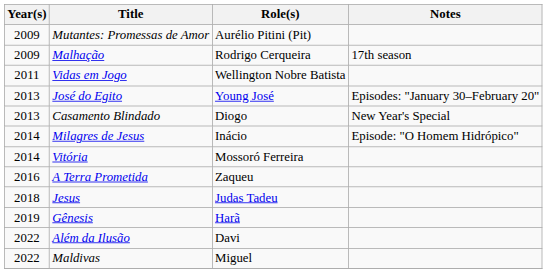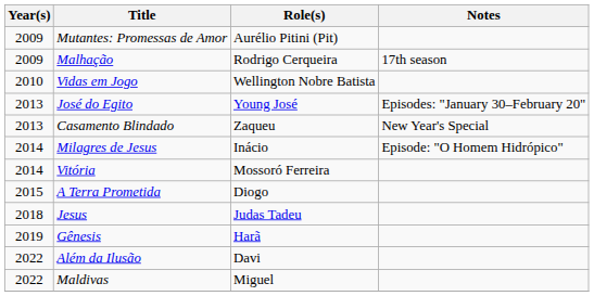 <table class="wikitable">
 <tr>
 <th>Year(s)</th>
 <th>Title</th>
 <th>Role(s)</th>
 <th>Notes</th>
 </tr>
 <tr>
 <td style="text-align:center;">2009</td>
 <td><em>Mutantes: Promessas de Amor</em></td>
 <td>Aurélio Pitini (Pit)</td>
 <td></td>
 </tr>
 <tr>
 <td style="text-align:center;">2009</td>
 <td><em><a href='#'>Malhação</a></em></td>
 <td>Rodrigo Cerqueira</td>
 <td>17th season</td>
 </tr>
 <tr>
-<td style="text-align:center;">2011</td>
+<td style="text-align:center;">2010</td>
 <td><em><a href='#'>Vidas em Jogo</a></em></td>
 <td>Wellington Nobre Batista</td>
 <td></td>
 </tr>
 <tr>
 <td style="text-align:center;">2013</td>
 <td><em><a href='#'>José do Egito</a></em></td>
 <td><a href='#'>Young José</a></td>
 <td>Episodes: "January 30–February 20"</td>
 </tr>
 <tr>
 <td style="text-align:center;">2013</td>
 <td><em>Casamento Blindado</em></td>
-<td>Diogo</td>
+<td>Zaqueu</td>
 <td>New Year's Special</td>
 </tr>
 <tr>
 <td style="text-align:center;">2014</td>
 <td><em><a href='#'>Milagres de Jesus</a></em></td>
 <td>Inácio</td>
 <td>Episode: "O Homem Hidrópico"</td>
 </tr>
 <tr>
 <td style="text-align:center;">2014</td>
 <td><a href='#'><em>Vitória</em></a></td>
 <td>Mossoró Ferreira</td>
 <td></td>
 </tr>
 <tr>
-<td style="text-align:center;">2016</td>
+<td style="text-align:center;">2015</td>
 <td><em><a href='#'>A Terra Prometida</a></em></td>
-<td>Zaqueu</td>
+<td>Diogo</td>
 <td></td>
 </tr>
 <tr>
 <td style="text-align:center;">2018</td>
 <td><a href='#'><em>Jesus</em></a></td>
 <td><a href='#'>Judas Tadeu</a></td>
 <td></td>
 </tr>
 <tr>
 <td style="text-align:center;">2019</td>
 <td><em><a href='#'>Gênesis</a></em></td>
 <td><a href='#'>Harã</a></td>
 <td></td>
 </tr>
 <tr>
 <td style="text-align:center;">2022</td>
 <td><em><a href='#'>Além da Ilusão</a></em></td>
 <td>Davi</td>
 <td></td>
 </tr>
 <tr>
 <td style="text-align:center;">2022</td>
 <td><em>Maldivas</em></td>
 <td>Miguel</td>
 <td></td>
 </tr>
 <tr>
 </tr>
 </table>
